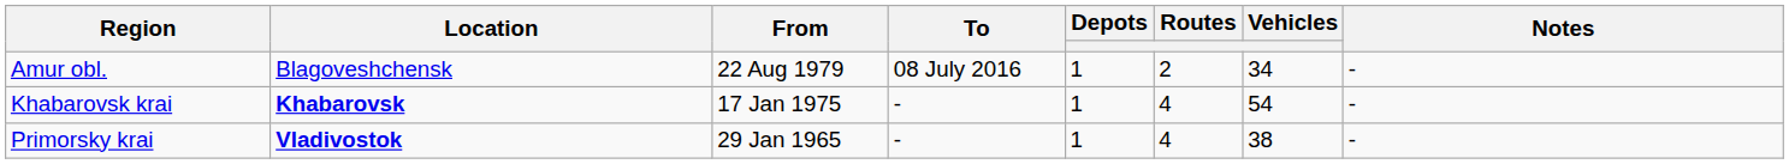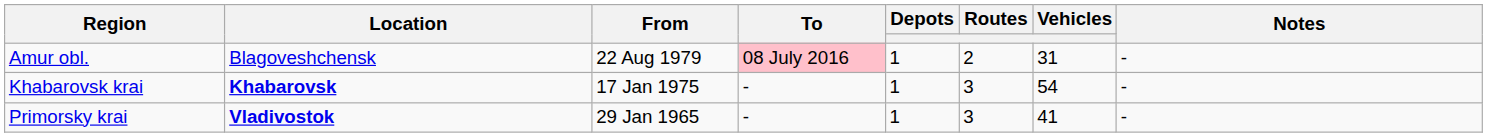 <table class="wikitable" width=100%>
 <tr>
 <th width=15% rowspan=2>Region</th>
 <th width=25% rowspan=2>Location</th>
 <th width=10% rowspan=2>From</th>
 <th width=10% rowspan=2>To</th>
 <th width=5%>Depots</th>
 <th width=5%>Routes</th>
 <th width=5%>Vehicles</th>
 <th width=25% rowspan=2>Notes</th>
 </tr>
 <tr>
 <th colspan=3></th>
 </tr>
 <tr>
 <td> <a href='#'>Amur obl.</a></td>
 <td> <a href='#'>Blagoveshchensk</a></td>
 <td>22 Aug 1979</td>
-<td>08 July 2016</td>
+<td style="background: pink;">08 July 2016</td>
 <td>1</td>
 <td>2</td>
-<td>34</td>
+<td>31</td>
 <td>-</td>
 </tr>
 <tr>
 <td> <a href='#'>Khabarovsk krai</a></td>
 <td> <strong><a href='#'>Khabarovsk</a></strong></td>
 <td>17 Jan 1975</td>
 <td>-</td>
 <td>1</td>
-<td>4</td>
+<td>3</td>
 <td>54</td>
 <td>-</td>
 </tr>
 <tr>
 <td> <a href='#'>Primorsky krai</a></td>
 <td> <strong><a href='#'>Vladivostok</a></strong></td>
 <td>29 Jan 1965</td>
 <td>-</td>
 <td>1</td>
-<td>4</td>
-<td>38</td>
+<td>3</td>
+<td>41</td>
 <td>-</td>
 </tr>
 </table>
